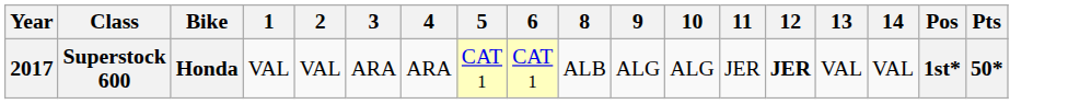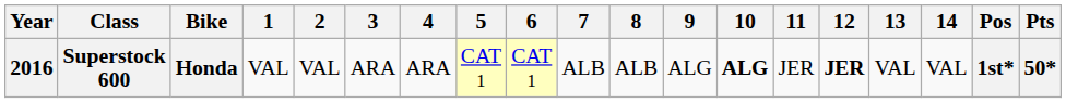 <table class="wikitable" style="text-align:center">
 <tr>
 <th>Year</th>
 <th>Class</th>
 <th>Bike</th>
 <th>1</th>
 <th>2</th>
 <th>3</th>
 <th>4</th>
 <th>5</th>
 <th>6</th>
+<th>7</th>
 <th>8</th>
 <th>9</th>
 <th>10</th>
 <th>11</th>
 <th>12</th>
 <th>13</th>
 <th>14</th>
 <th>Pos</th>
 <th>Pts</th>
 </tr>
 <tr>
-<th align="left">2017</th>
+<th align="left">2016</th>
 <th align="left">Superstock 600</th>
 <th align="left">Honda</th>
 <td>VAL<br><small></small></td>
 <td>VAL<br><small></small></td>
 <td>ARA<br><small></small></td>
 <td>ARA<br><small></small></td>
 <td style="background:#FFFFBF;"><a href='#'>CAT</a><br><small>1</small></td>
 <td style="background:#FFFFBF;"><a href='#'>CAT</a><br><small>1</small></td>
 <td>ALB<br><small></small></td>
+<td>ALB<br><small></small></td>
 <td>ALG<br><small></small></td>
-<td>ALG<br><small></small></td>
+<td><strong>ALG<br><small></small></strong></td>
 <td>JER<br><small></small></td>
 <td><strong>JER<br><small></small></strong></td>
 <td>VAL<br><small></small></td>
 <td>VAL<br><small></small></td>
 <th>1st*</th>
 <th>50*</th>
 </tr>
 </table>
